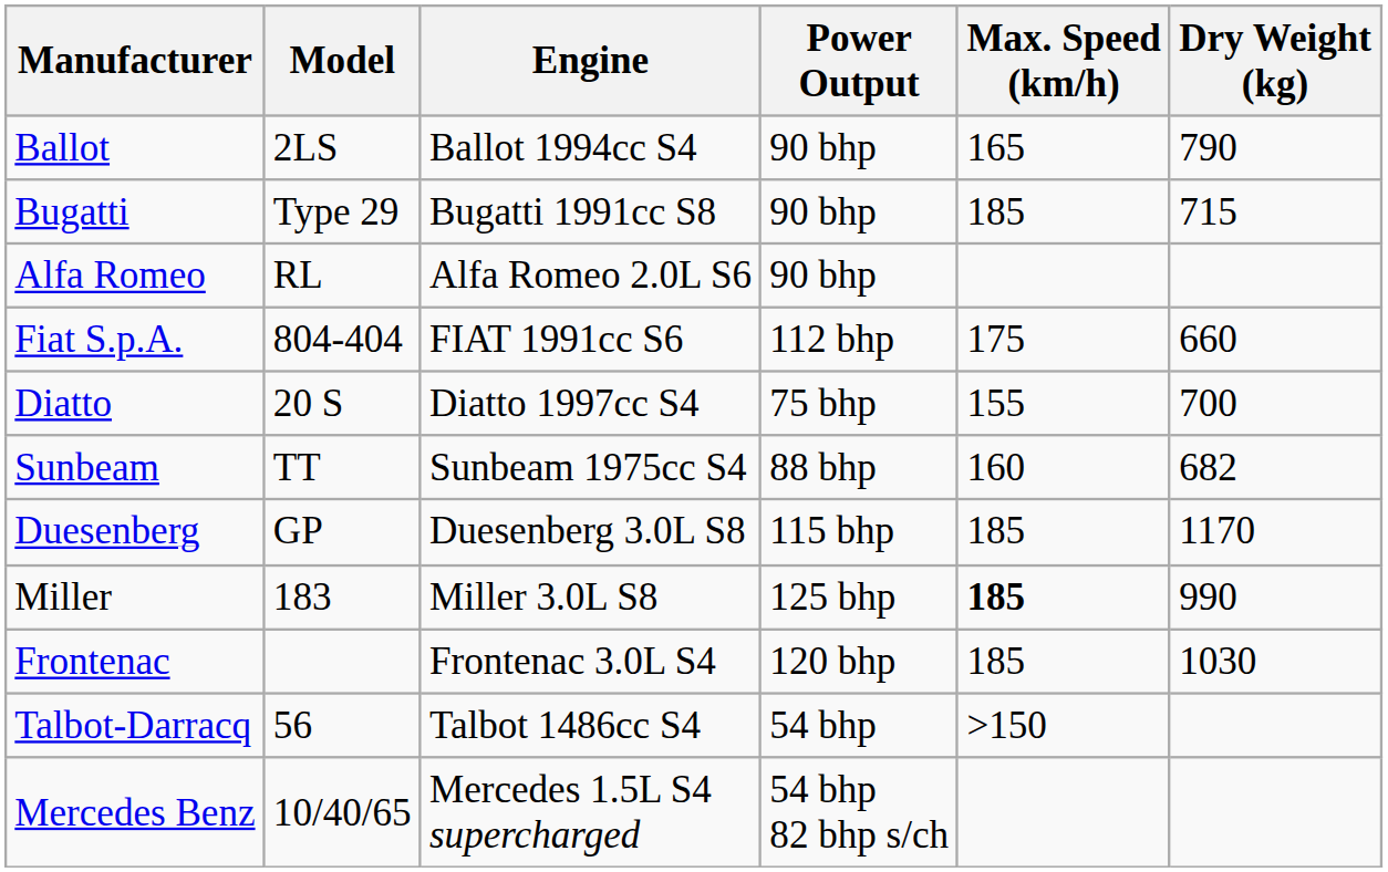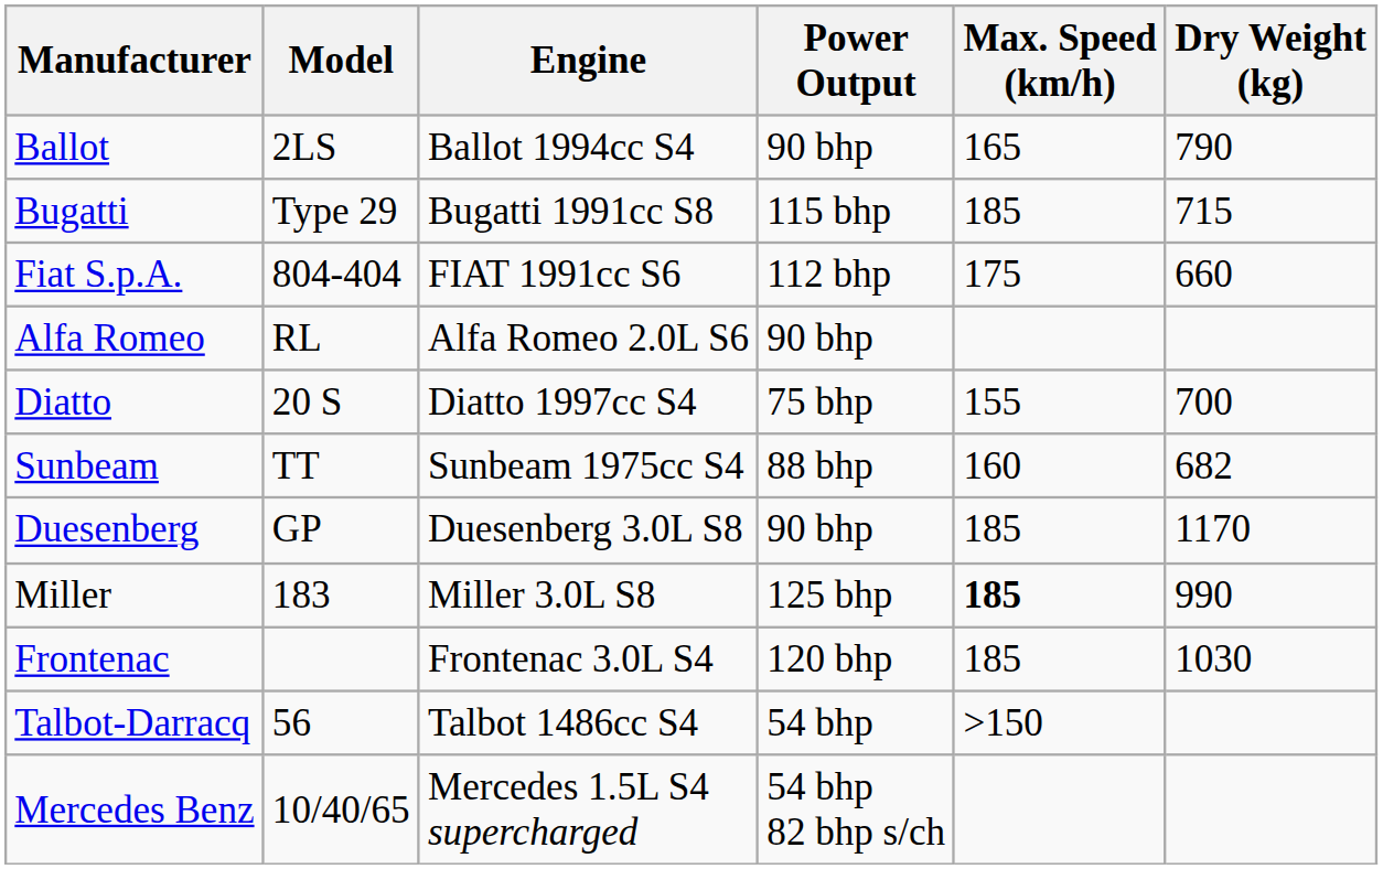 <table class="wikitable" style="font-size: 95%;">
 <tr>
 <th>Manufacturer</th>
 <th>Model</th>
 <th>Engine</th>
 <th>Power<br>Output</th>
 <th>Max. Speed<br> (km/h)</th>
 <th>Dry Weight<br> (kg)</th>
 </tr>
 <tr>
 <td> <a href='#'>Ballot</a></td>
 <td>2LS</td>
 <td>Ballot 1994cc S4</td>
 <td>90 bhp</td>
 <td>165</td>
 <td>790</td>
 </tr>
 <tr>
 <td> <a href='#'>Bugatti</a></td>
 <td>Type 29</td>
 <td>Bugatti 1991cc S8</td>
-<td>90 bhp</td>
+<td>115 bhp</td>
 <td>185</td>
 <td>715</td>
+</tr>
+<tr>
+<td> <a href='#'>Fiat S.p.A.</a></td>
+<td>804-404</td>
+<td>FIAT 1991cc S6</td>
+<td>112 bhp</td>
+<td>175</td>
+<td>660</td>
 </tr>
 <tr>
 <td> <a href='#'>Alfa Romeo</a></td>
 <td>RL</td>
 <td>Alfa Romeo 2.0L S6</td>
 <td>90 bhp</td>
 <td></td>
 <td></td>
-</tr>
-<tr>
-<td> <a href='#'>Fiat S.p.A.</a></td>
-<td>804-404</td>
-<td>FIAT 1991cc S6</td>
-<td>112 bhp</td>
-<td>175</td>
-<td>660</td>
 </tr>
 <tr>
 <td> <a href='#'>Diatto</a></td>
 <td>20 S</td>
 <td>Diatto 1997cc S4</td>
 <td>75 bhp</td>
 <td>155</td>
 <td>700</td>
 </tr>
 <tr>
 <td> <a href='#'>Sunbeam</a></td>
 <td>TT</td>
 <td>Sunbeam 1975cc S4</td>
 <td>88 bhp</td>
 <td>160</td>
 <td>682</td>
 </tr>
 <tr>
 <td> <a href='#'>Duesenberg</a></td>
 <td>GP</td>
 <td>Duesenberg 3.0L S8</td>
-<td>115 bhp</td>
+<td>90 bhp</td>
 <td>185</td>
 <td>1170</td>
 </tr>
 <tr>
 <td> Miller</td>
 <td>183</td>
 <td>Miller 3.0L S8</td>
 <td>125 bhp</td>
 <td><strong>185</strong></td>
 <td>990</td>
 </tr>
 <tr>
 <td> <a href='#'>Frontenac</a></td>
 <td></td>
 <td>Frontenac 3.0L S4</td>
 <td>120 bhp</td>
 <td>185</td>
 <td>1030</td>
 </tr>
 <tr>
 <td> <a href='#'>Talbot-Darracq</a></td>
 <td>56</td>
 <td>Talbot 1486cc S4</td>
 <td>54 bhp</td>
 <td>>150</td>
 <td></td>
 </tr>
 <tr>
 <td> <a href='#'>Mercedes Benz</a></td>
 <td>10/40/65</td>
 <td>Mercedes 1.5L S4<br><em>supercharged</em></td>
 <td>54 bhp<br>82 bhp s/ch</td>
 <td></td>
 <td></td>
 </tr>
 </table>
